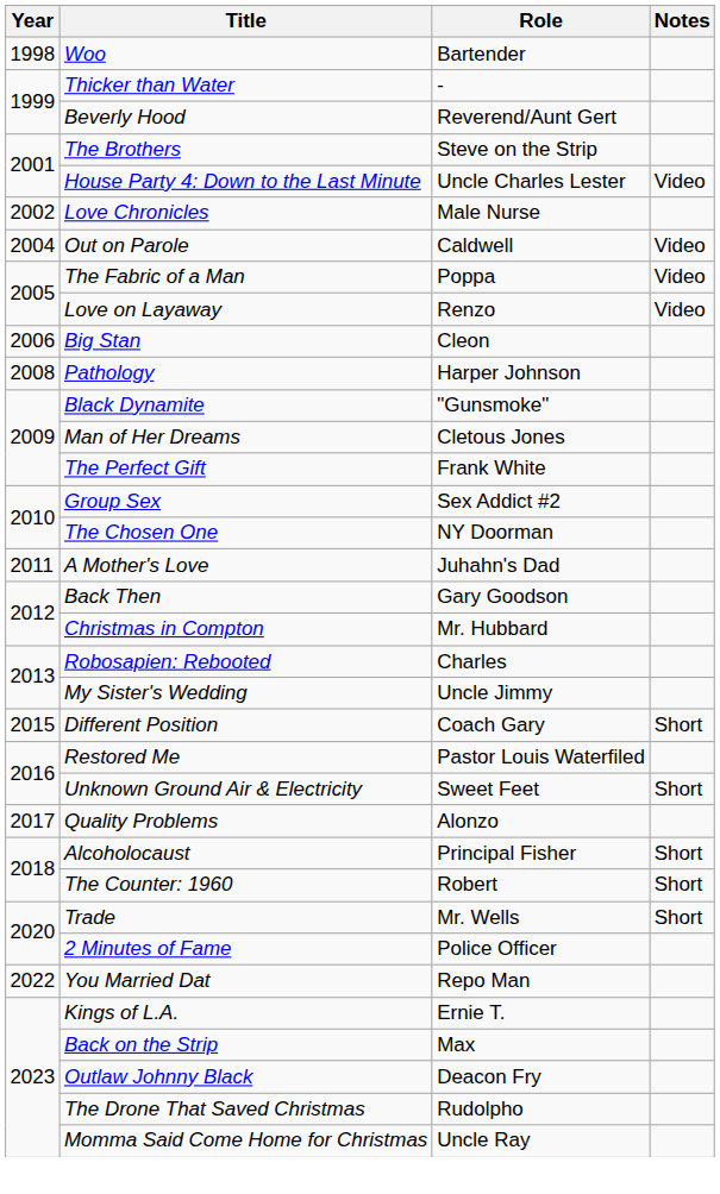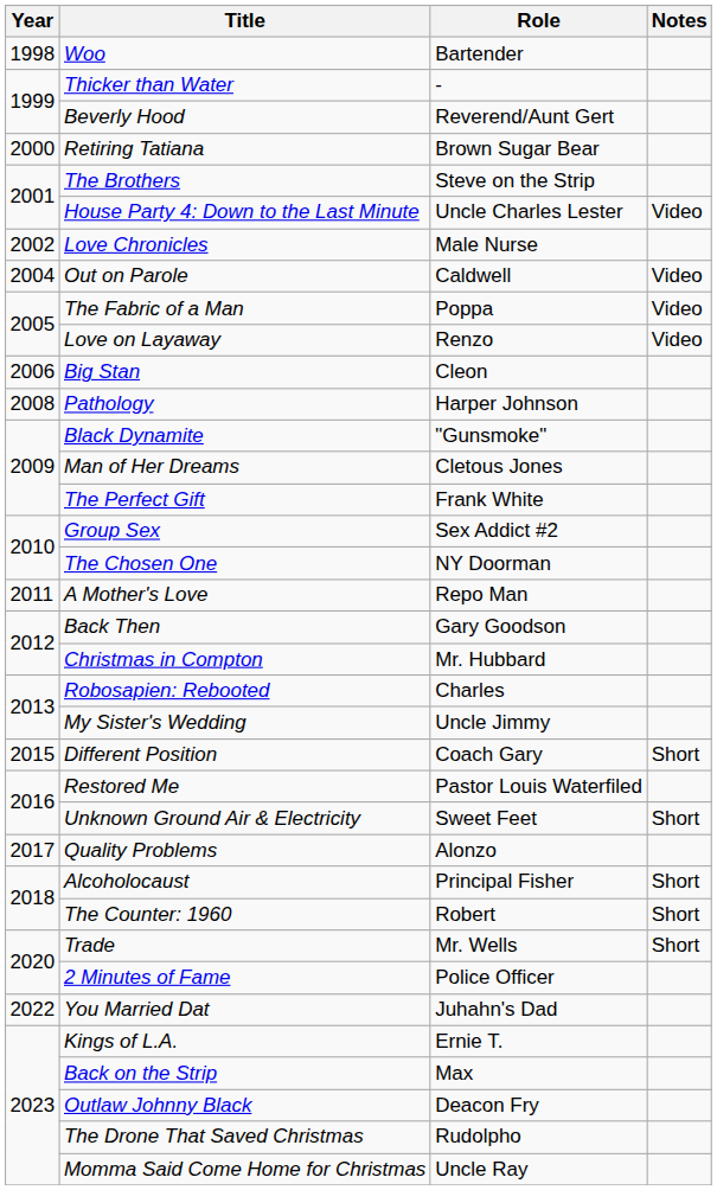 <table class = "wikitable sortable">
 <tr>
 <th>Year</th>
 <th>Title</th>
 <th>Role</th>
 <th>Notes</th>
 </tr>
 <tr>
 <td>1998</td>
 <td><em><a href='#'>Woo</a></em></td>
 <td>Bartender</td>
 <td></td>
 </tr>
 <tr>
 <td rowspan="2">1999</td>
 <td><em><a href='#'>Thicker than Water</a></em></td>
 <td>-</td>
 <td></td>
 </tr>
 <tr>
 <td><em>Beverly Hood</em></td>
 <td>Reverend/Aunt Gert</td>
+<td></td>
+</tr>
+<tr>
+<td>2000</td>
+<td><em>Retiring Tatiana</em></td>
+<td>Brown Sugar Bear</td>
 <td></td>
 </tr>
 <tr>
 <td rowspan="2">2001</td>
 <td><em><a href='#'>The Brothers</a></em></td>
 <td>Steve on the Strip</td>
 <td></td>
 </tr>
 <tr>
 <td><em><a href='#'>House Party 4: Down to the Last Minute</a></em></td>
 <td>Uncle Charles Lester</td>
 <td>Video</td>
 </tr>
 <tr>
 <td>2002</td>
 <td><em><a href='#'>Love Chronicles</a></em></td>
 <td>Male Nurse</td>
 <td></td>
 </tr>
 <tr>
 <td>2004</td>
 <td><em>Out on Parole</em></td>
 <td>Caldwell</td>
 <td>Video</td>
 </tr>
 <tr>
 <td rowspan="2">2005</td>
 <td><em>The Fabric of a Man</em></td>
 <td>Poppa</td>
 <td>Video</td>
 </tr>
 <tr>
 <td><em>Love on Layaway</em></td>
 <td>Renzo</td>
 <td>Video</td>
 </tr>
 <tr>
 <td>2006</td>
 <td><em><a href='#'>Big Stan</a></em></td>
 <td>Cleon</td>
 <td></td>
 </tr>
 <tr>
 <td>2008</td>
 <td><em><a href='#'>Pathology</a></em></td>
 <td>Harper Johnson</td>
 <td></td>
 </tr>
 <tr>
 <td rowspan="3">2009</td>
 <td><em><a href='#'>Black Dynamite</a></em></td>
 <td>"Gunsmoke"</td>
 <td></td>
 </tr>
 <tr>
 <td><em>Man of Her Dreams</em></td>
 <td>Cletous Jones</td>
 <td></td>
 </tr>
 <tr>
 <td><em><a href='#'>The Perfect Gift</a></em></td>
 <td>Frank White</td>
 <td></td>
 </tr>
 <tr>
 <td rowspan="2">2010</td>
 <td><em><a href='#'>Group Sex</a></em></td>
 <td>Sex Addict #2</td>
 <td></td>
 </tr>
 <tr>
 <td><em><a href='#'>The Chosen One</a></em></td>
 <td>NY Doorman</td>
 <td></td>
 </tr>
 <tr>
 <td>2011</td>
 <td><em>A Mother's Love</em></td>
-<td>Juhahn's Dad</td>
+<td>Repo Man</td>
 <td></td>
 </tr>
 <tr>
 <td rowspan="2">2012</td>
 <td><em>Back Then</em></td>
 <td>Gary Goodson</td>
 <td></td>
 </tr>
 <tr>
 <td><em><a href='#'>Christmas in Compton</a></em></td>
 <td>Mr. Hubbard</td>
 <td></td>
 </tr>
 <tr>
 <td rowspan="2">2013</td>
 <td><em><a href='#'>Robosapien: Rebooted</a></em></td>
 <td>Charles</td>
 <td></td>
 </tr>
 <tr>
 <td><em>My Sister's Wedding</em></td>
 <td>Uncle Jimmy</td>
 <td></td>
 </tr>
 <tr>
 <td>2015</td>
 <td><em>Different Position</em></td>
 <td>Coach Gary</td>
 <td>Short</td>
 </tr>
 <tr>
 <td rowspan="2">2016</td>
 <td><em>Restored Me</em></td>
 <td>Pastor Louis Waterfiled</td>
 <td></td>
 </tr>
 <tr>
 <td><em>Unknown Ground Air & Electricity</em></td>
 <td>Sweet Feet</td>
 <td>Short</td>
 </tr>
 <tr>
 <td>2017</td>
 <td><em>Quality Problems</em></td>
 <td>Alonzo</td>
 <td></td>
 </tr>
 <tr>
 <td rowspan="2">2018</td>
 <td><em>Alcoholocaust</em></td>
 <td>Principal Fisher</td>
 <td>Short</td>
 </tr>
 <tr>
 <td><em>The Counter: 1960</em></td>
 <td>Robert</td>
 <td>Short</td>
 </tr>
 <tr>
 <td rowspan="2">2020</td>
 <td><em>Trade</em></td>
 <td>Mr. Wells</td>
 <td>Short</td>
 </tr>
 <tr>
 <td><em><a href='#'>2 Minutes of Fame</a></em></td>
 <td>Police Officer</td>
 <td></td>
 </tr>
 <tr>
 <td>2022</td>
 <td><em>You Married Dat</em></td>
-<td>Repo Man</td>
+<td>Juhahn's Dad</td>
 <td></td>
 </tr>
 <tr>
 <td rowspan="5">2023</td>
 <td><em>Kings of L.A.</em></td>
 <td>Ernie T.</td>
 <td></td>
 </tr>
 <tr>
 <td><em><a href='#'>Back on the Strip</a></em></td>
 <td>Max</td>
 <td></td>
 </tr>
 <tr>
 <td><em><a href='#'>Outlaw Johnny Black</a></em></td>
 <td>Deacon Fry</td>
 <td></td>
 </tr>
 <tr>
 <td><em>The Drone That Saved Christmas</em></td>
 <td>Rudolpho</td>
 <td></td>
 </tr>
 <tr>
 <td><em>Momma Said Come Home for Christmas</em></td>
 <td>Uncle Ray</td>
 <td></td>
 </tr>
 </table>
